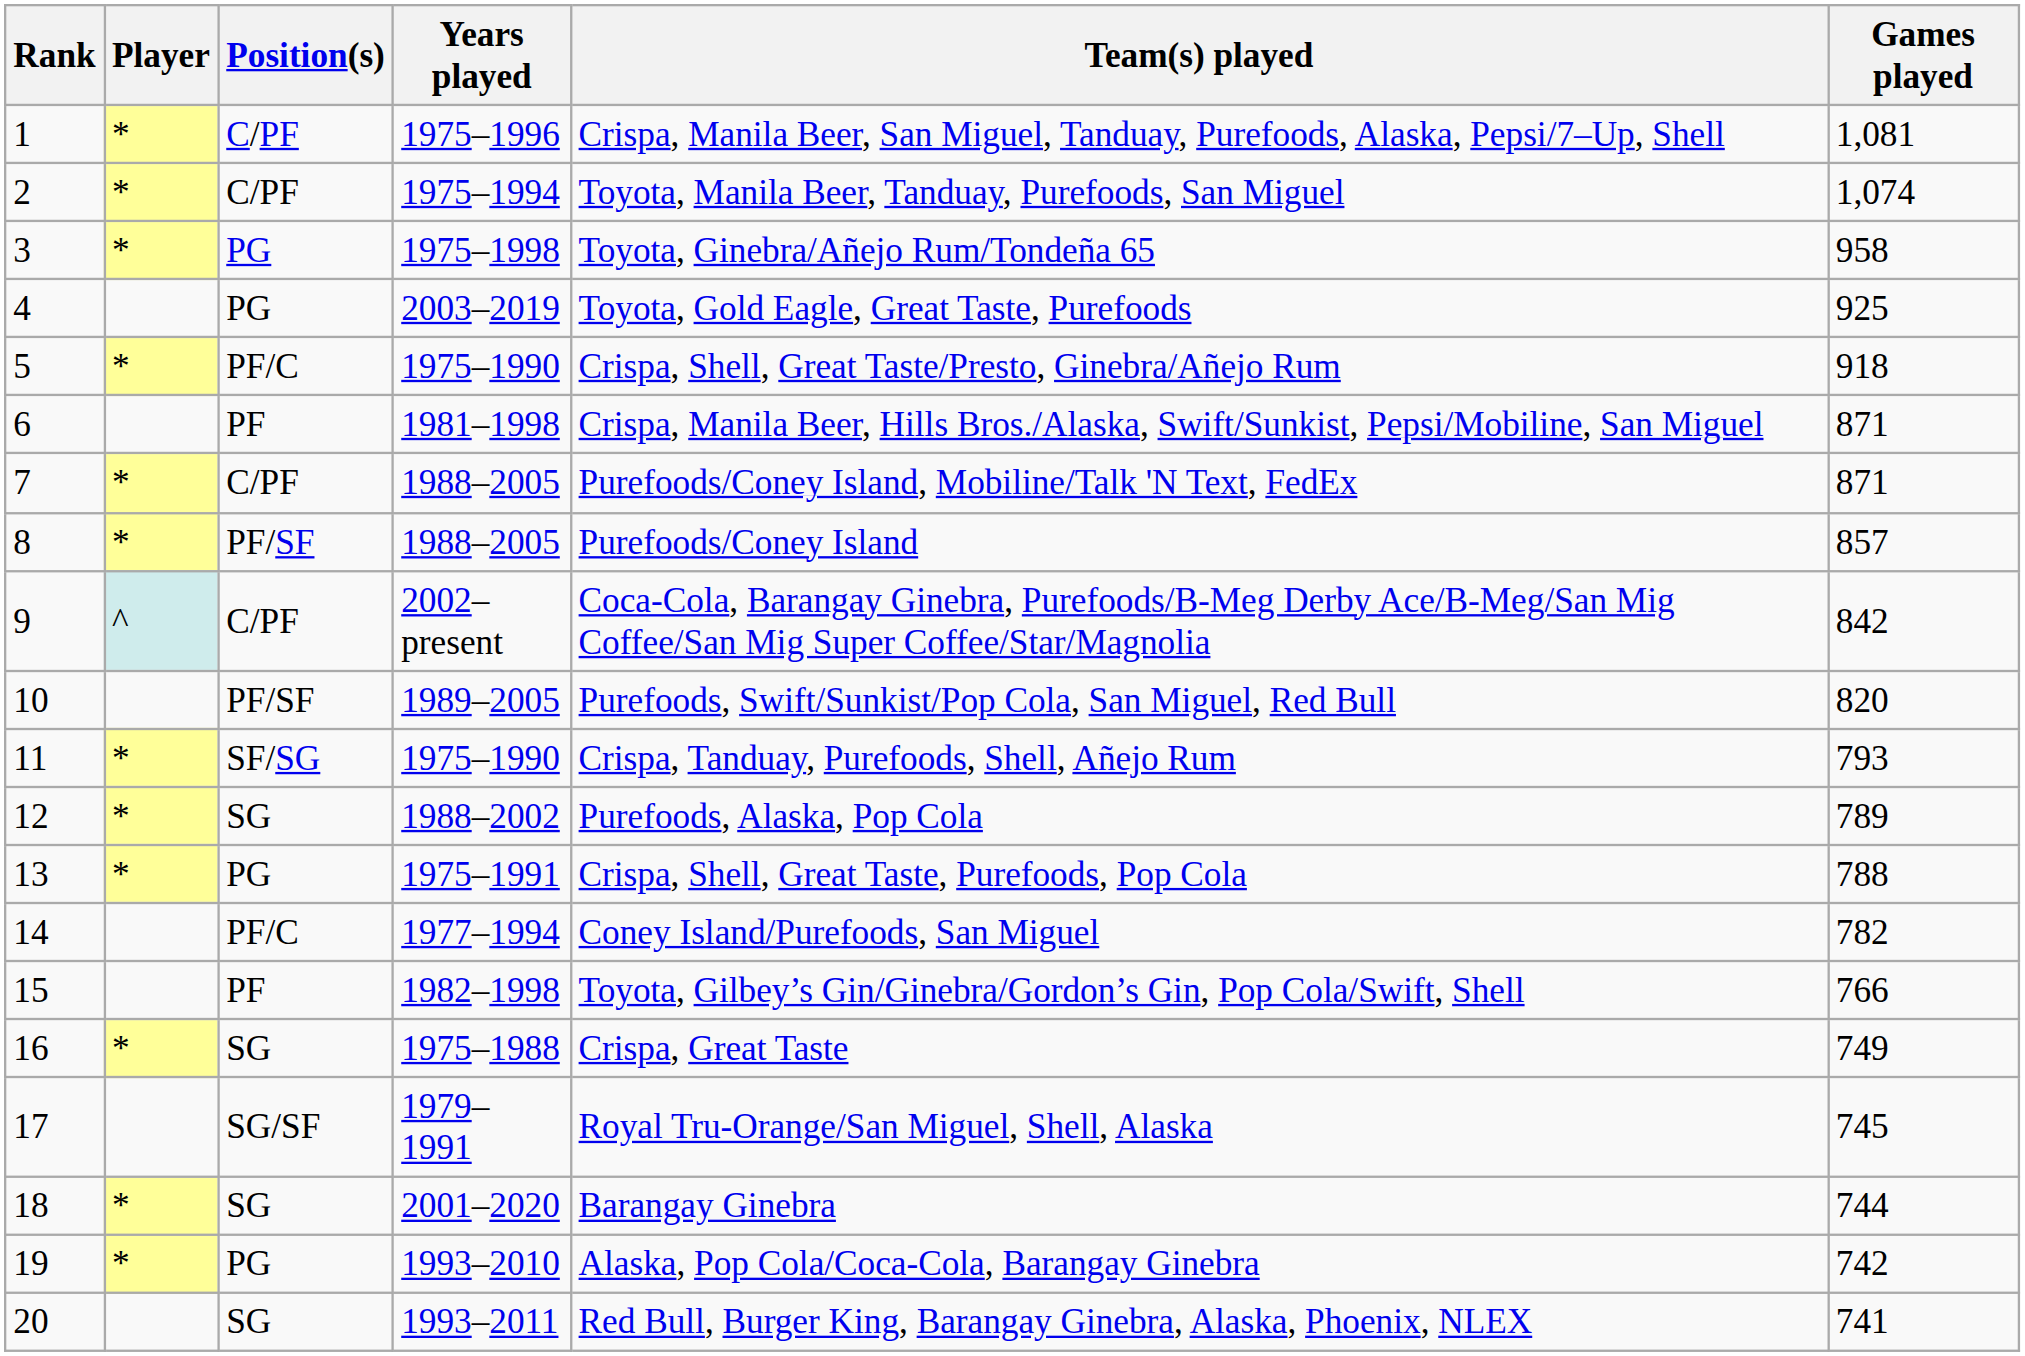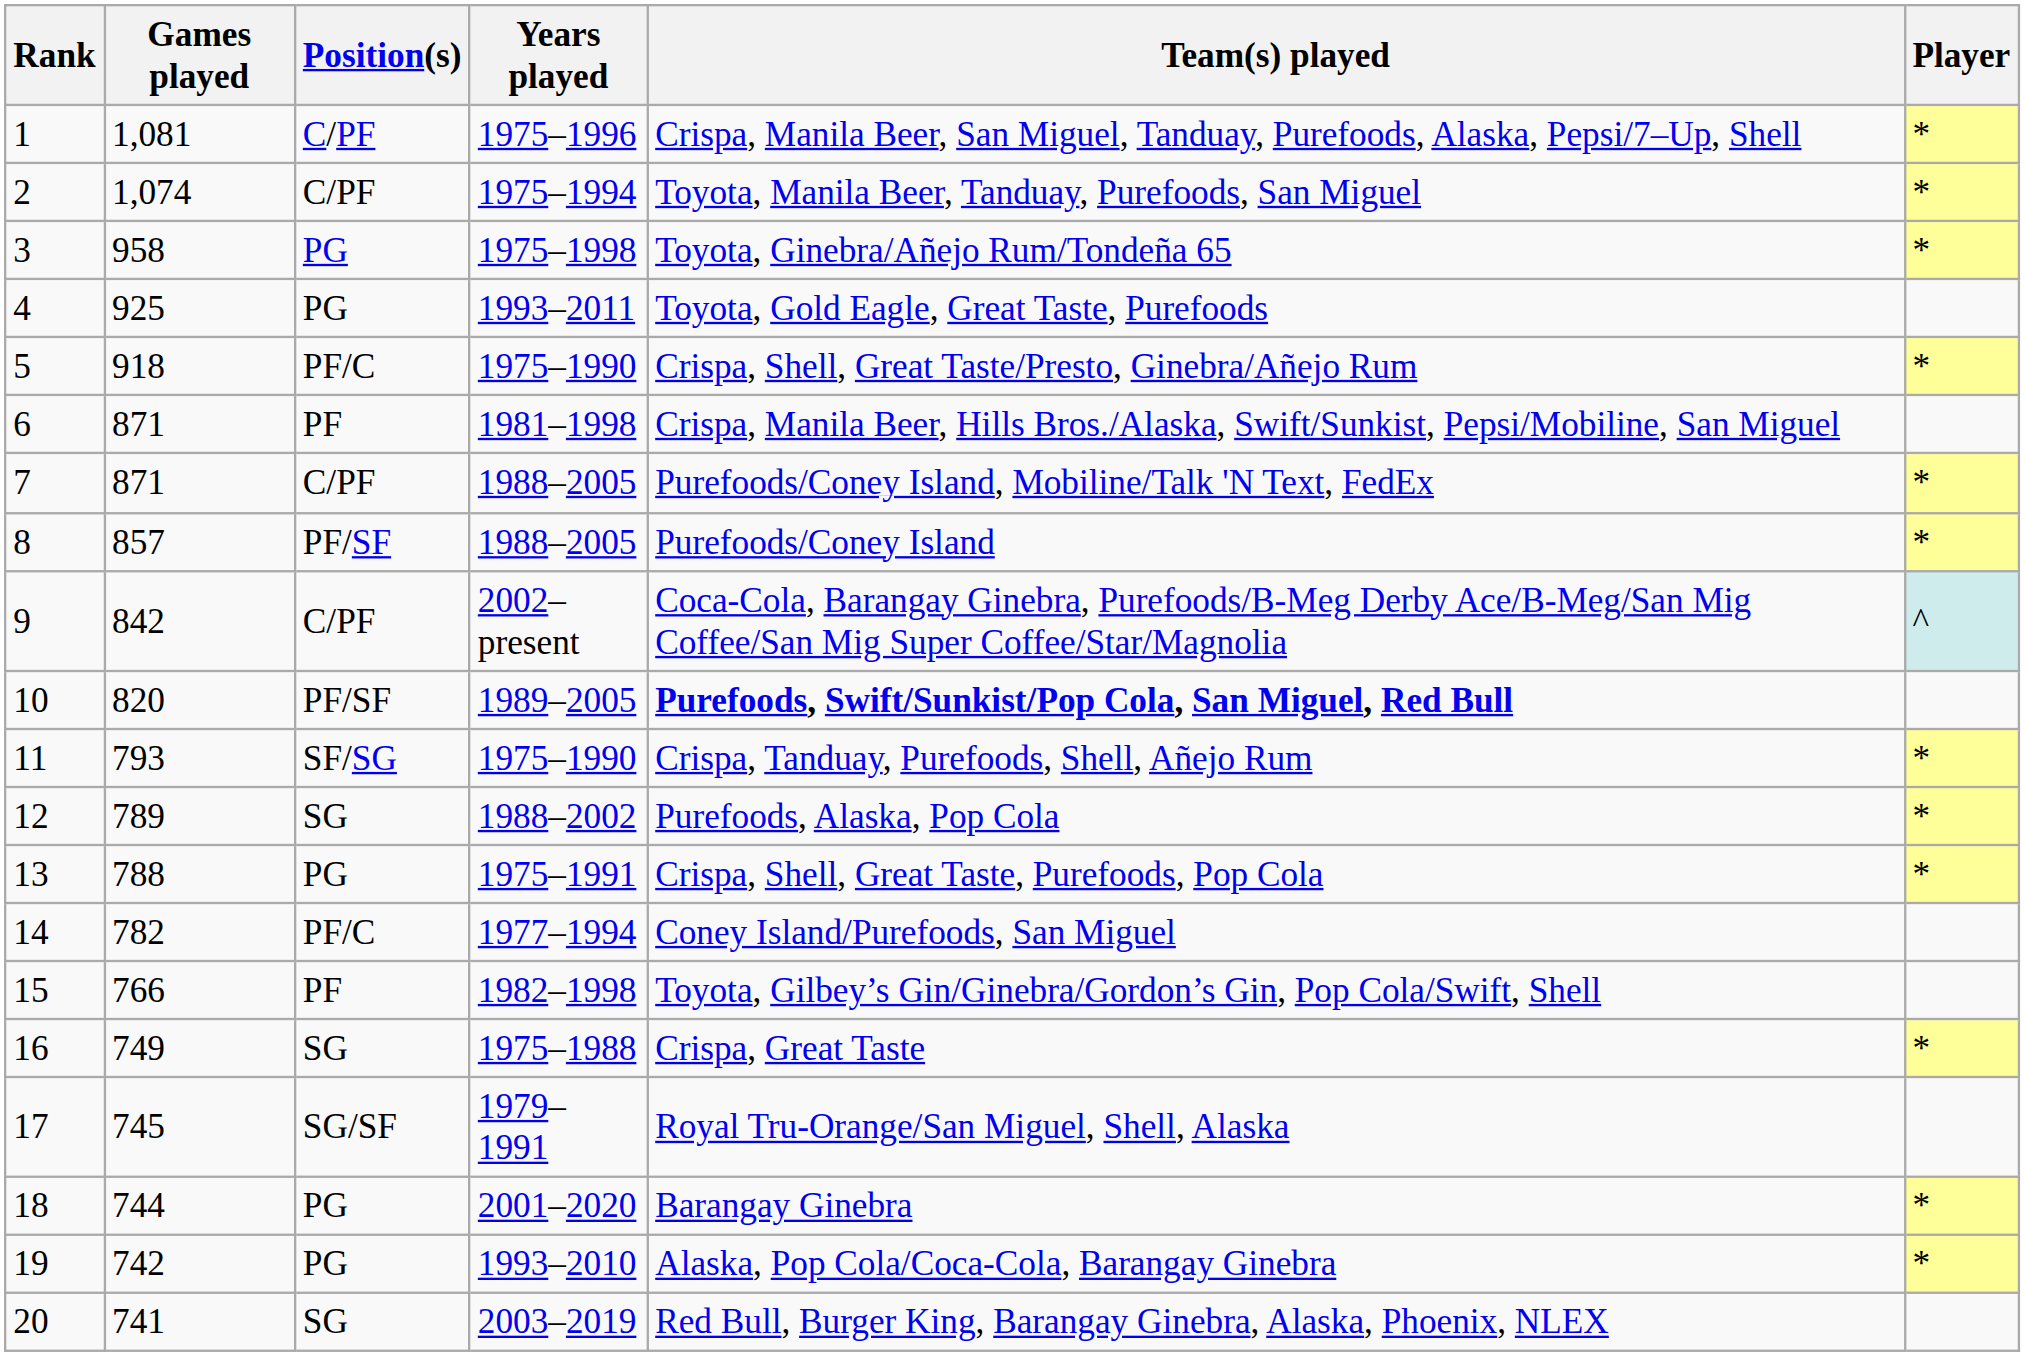 <table class="wikitable sortable" style="font-size: 95%;">
 <tr>
 <th>Rank</th>
-<th>Player</th>
+<th>Games played</th>
 <th><a href='#'>Position</a>(s)</th>
 <th>Years played</th>
 <th class="unsortable">Team(s) played</th>
-<th>Games played</th>
+<th>Player</th>
 </tr>
 <tr>
 <td>1</td>
-<td bgcolor="#FFFF99">*</td>
+<td>1,081</td>
 <td><a href='#'>C</a>/<a href='#'>PF</a></td>
 <td><a href='#'>1975</a>–<a href='#'>1996</a></td>
 <td><a href='#'>Crispa</a>, <a href='#'>Manila Beer</a>, <a href='#'>San Miguel</a>, <a href='#'>Tanduay</a>, <a href='#'>Purefoods</a>, <a href='#'>Alaska</a>, <a href='#'>Pepsi/7–Up</a>, <a href='#'>Shell</a></td>
-<td>1,081</td>
+<td bgcolor="#FFFF99">*</td>
 </tr>
 <tr>
 <td>2</td>
-<td bgcolor="#FFFF99">*</td>
+<td>1,074</td>
 <td>C/PF</td>
 <td><a href='#'>1975</a>–<a href='#'>1994</a></td>
 <td><a href='#'>Toyota</a>, <a href='#'>Manila Beer</a>, <a href='#'>Tanduay</a>, <a href='#'>Purefoods</a>, <a href='#'>San Miguel</a></td>
-<td>1,074</td>
+<td bgcolor="#FFFF99">*</td>
 </tr>
 <tr>
 <td>3</td>
-<td bgcolor="#FFFF99">*</td>
+<td>958</td>
 <td><a href='#'>PG</a></td>
 <td><a href='#'>1975</a>–<a href='#'>1998</a></td>
 <td><a href='#'>Toyota</a>, <a href='#'>Ginebra/Añejo Rum/Tondeña 65</a></td>
-<td>958</td>
+<td bgcolor="#FFFF99">*</td>
 </tr>
 <tr>
 <td>4</td>
+<td>925</td>
+<td>PG</td>
+<td><a href='#'>1993</a>–<a href='#'>2011</a></td>
+<td><a href='#'>Toyota</a>, <a href='#'>Gold Eagle</a>, <a href='#'>Great Taste</a>, <a href='#'>Purefoods</a></td>
 <td></td>
-<td>PG</td>
-<td><a href='#'>2003</a>–<a href='#'>2019</a></td>
-<td><a href='#'>Toyota</a>, <a href='#'>Gold Eagle</a>, <a href='#'>Great Taste</a>, <a href='#'>Purefoods</a></td>
-<td>925</td>
 </tr>
 <tr>
 <td>5</td>
-<td bgcolor="#FFFF99">*</td>
+<td>918</td>
 <td>PF/C</td>
 <td><a href='#'>1975</a>–<a href='#'>1990</a></td>
 <td><a href='#'>Crispa</a>, <a href='#'>Shell</a>, <a href='#'>Great Taste/Presto</a>, <a href='#'>Ginebra/Añejo Rum</a></td>
-<td>918</td>
+<td bgcolor="#FFFF99">*</td>
 </tr>
 <tr>
 <td>6</td>
-<td></td>
+<td>871</td>
 <td>PF</td>
 <td><a href='#'>1981</a>–<a href='#'>1998</a></td>
 <td><a href='#'>Crispa</a>, <a href='#'>Manila Beer</a>, <a href='#'>Hills Bros./Alaska</a>, <a href='#'>Swift/Sunkist</a>, <a href='#'>Pepsi/Mobiline</a>, <a href='#'>San Miguel</a></td>
-<td>871</td>
+<td></td>
 </tr>
 <tr>
 <td>7</td>
-<td bgcolor="#FFFF99">*</td>
+<td>871</td>
 <td>C/PF</td>
 <td><a href='#'>1988</a>–<a href='#'>2005</a></td>
 <td><a href='#'>Purefoods/Coney Island</a>, <a href='#'>Mobiline/Talk 'N Text</a>, <a href='#'>FedEx</a></td>
-<td>871</td>
+<td bgcolor="#FFFF99">*</td>
 </tr>
 <tr>
 <td>8</td>
-<td bgcolor="#FFFF99">*</td>
+<td>857</td>
 <td>PF/<a href='#'>SF</a></td>
 <td><a href='#'>1988</a>–<a href='#'>2005</a></td>
 <td><a href='#'>Purefoods/Coney Island</a></td>
-<td>857</td>
+<td bgcolor="#FFFF99">*</td>
 </tr>
 <tr>
 <td>9</td>
-<td bgcolor="CFECEC"><em></em>^</td>
+<td>842</td>
 <td>C/PF</td>
 <td><a href='#'>2002</a>–present</td>
 <td><a href='#'>Coca-Cola</a>, <a href='#'>Barangay Ginebra</a>, <a href='#'>Purefoods/B-Meg Derby Ace/B-Meg/San Mig Coffee/San Mig Super Coffee/Star/Magnolia</a></td>
-<td>842</td>
+<td bgcolor="CFECEC"><em></em>^</td>
 </tr>
 <tr>
 <td>10</td>
-<td></td>
+<td>820</td>
 <td>PF/SF</td>
 <td><a href='#'>1989</a>–<a href='#'>2005</a></td>
-<td><a href='#'>Purefoods</a>, <a href='#'>Swift/Sunkist/Pop Cola</a>, <a href='#'>San Miguel</a>, <a href='#'>Red Bull</a></td>
-<td>820</td>
+<td><strong><a href='#'>Purefoods</a>, <a href='#'>Swift/Sunkist/Pop Cola</a>, <a href='#'>San Miguel</a>, <a href='#'>Red Bull</a></strong></td>
+<td></td>
 </tr>
 <tr>
 <td>11</td>
-<td bgcolor="#FFFF99">*</td>
+<td>793</td>
 <td>SF/<a href='#'>SG</a></td>
 <td><a href='#'>1975</a>–<a href='#'>1990</a></td>
 <td><a href='#'>Crispa</a>, <a href='#'>Tanduay</a>, <a href='#'>Purefoods</a>, <a href='#'>Shell</a>, <a href='#'>Añejo Rum</a></td>
-<td>793</td>
+<td bgcolor="#FFFF99">*</td>
 </tr>
 <tr>
 <td>12</td>
-<td bgcolor="#FFFF99">*</td>
+<td>789</td>
 <td>SG</td>
 <td><a href='#'>1988</a>–<a href='#'>2002</a></td>
 <td><a href='#'>Purefoods</a>, <a href='#'>Alaska</a>, <a href='#'>Pop Cola</a></td>
-<td>789</td>
+<td bgcolor="#FFFF99">*</td>
 </tr>
 <tr>
 <td>13</td>
-<td bgcolor="#FFFF99">*</td>
+<td>788</td>
 <td>PG</td>
 <td><a href='#'>1975</a>–<a href='#'>1991</a></td>
 <td><a href='#'>Crispa</a>, <a href='#'>Shell</a>, <a href='#'>Great Taste</a>, <a href='#'>Purefoods</a>, <a href='#'>Pop Cola</a></td>
-<td>788</td>
+<td bgcolor="#FFFF99">*</td>
 </tr>
 <tr>
 <td>14</td>
-<td></td>
+<td>782</td>
 <td>PF/C</td>
 <td><a href='#'>1977</a>–<a href='#'>1994</a></td>
 <td><a href='#'>Coney Island/Purefoods</a>, <a href='#'>San Miguel</a></td>
-<td>782</td>
+<td></td>
 </tr>
 <tr>
 <td>15</td>
-<td></td>
+<td>766</td>
 <td>PF</td>
 <td><a href='#'>1982</a>–<a href='#'>1998</a></td>
 <td><a href='#'>Toyota</a>, <a href='#'>Gilbey’s Gin/Ginebra/Gordon’s Gin</a>, <a href='#'>Pop Cola/Swift</a>, <a href='#'>Shell</a></td>
-<td>766</td>
+<td></td>
 </tr>
 <tr>
 <td>16</td>
-<td bgcolor="#FFFF99">*</td>
+<td>749</td>
 <td>SG</td>
 <td><a href='#'>1975</a>–<a href='#'>1988</a></td>
 <td><a href='#'>Crispa</a>, <a href='#'>Great Taste</a></td>
-<td>749</td>
+<td bgcolor="#FFFF99">*</td>
 </tr>
 <tr>
 <td>17</td>
-<td></td>
+<td>745</td>
 <td>SG/SF</td>
 <td><a href='#'>1979</a>– <a href='#'>1991</a></td>
 <td><a href='#'>Royal Tru-Orange/San Miguel</a>, <a href='#'>Shell</a>, <a href='#'>Alaska</a></td>
-<td>745</td>
+<td></td>
 </tr>
 <tr>
 <td>18</td>
-<td bgcolor="#FFFF99">*</td>
-<td>SG</td>
+<td>744</td>
+<td>PG</td>
 <td><a href='#'>2001</a>–<a href='#'>2020</a></td>
 <td><a href='#'>Barangay Ginebra</a></td>
-<td>744</td>
+<td bgcolor="#FFFF99">*</td>
 </tr>
 <tr>
 <td>19</td>
-<td bgcolor="#FFFF99">*</td>
+<td>742</td>
 <td>PG</td>
 <td><a href='#'>1993</a>–<a href='#'>2010</a></td>
 <td><a href='#'>Alaska</a>, <a href='#'>Pop Cola/Coca-Cola</a>, <a href='#'>Barangay Ginebra</a></td>
-<td>742</td>
+<td bgcolor="#FFFF99">*</td>
 </tr>
 <tr>
 <td>20</td>
+<td>741</td>
+<td>SG</td>
+<td><a href='#'>2003</a>–<a href='#'>2019</a></td>
+<td><a href='#'>Red Bull</a>, <a href='#'>Burger King</a>, <a href='#'>Barangay Ginebra</a>, <a href='#'>Alaska</a>, <a href='#'>Phoenix</a>, <a href='#'>NLEX</a></td>
 <td></td>
-<td>SG</td>
-<td><a href='#'>1993</a>–<a href='#'>2011</a></td>
-<td><a href='#'>Red Bull</a>, <a href='#'>Burger King</a>, <a href='#'>Barangay Ginebra</a>, <a href='#'>Alaska</a>, <a href='#'>Phoenix</a>, <a href='#'>NLEX</a></td>
-<td>741</td>
 </tr>
 </table>
